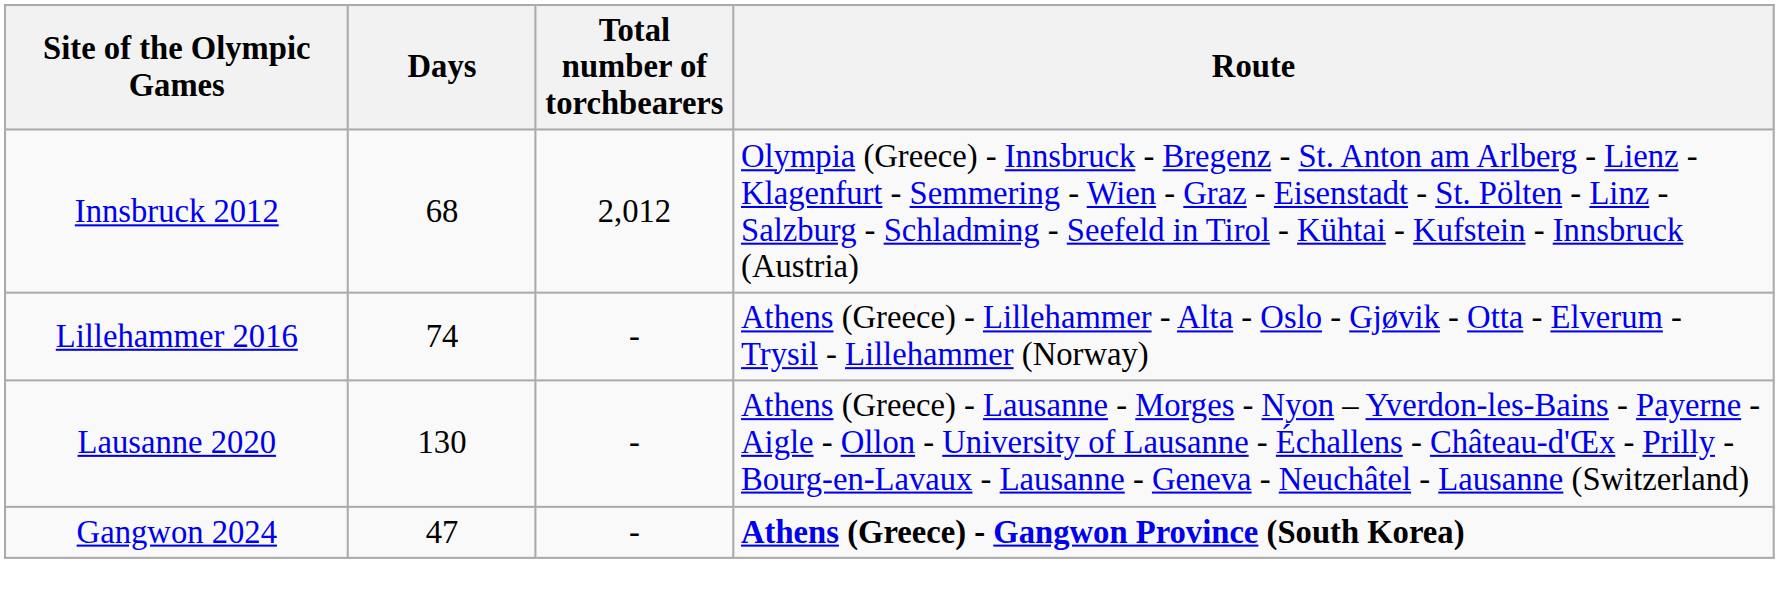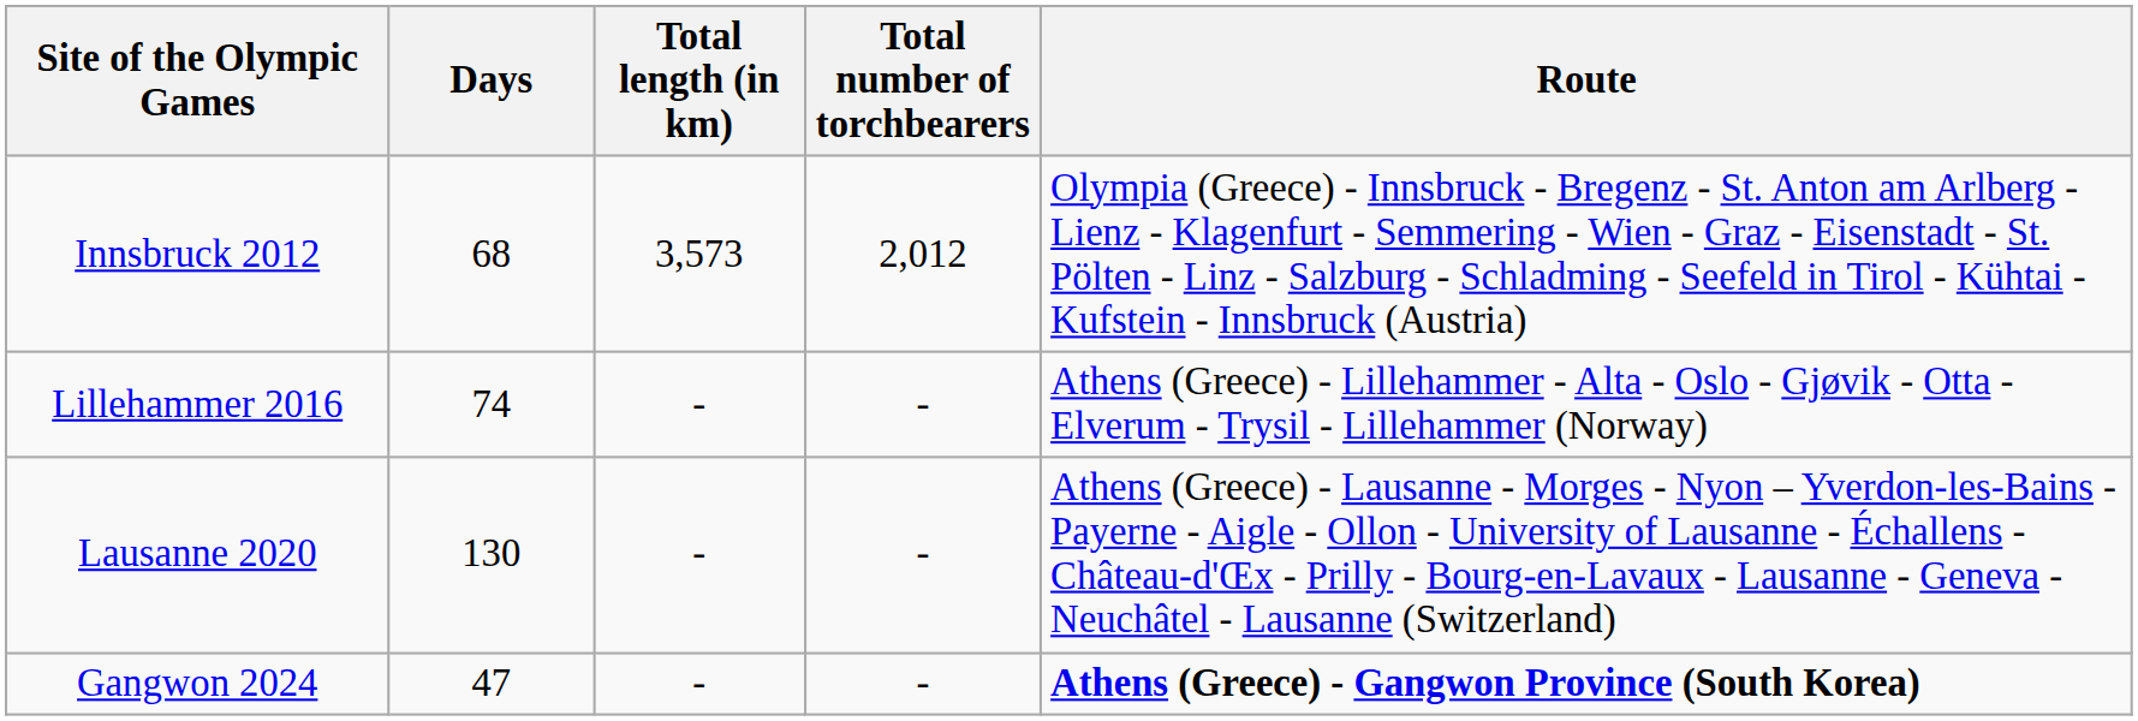 <table class="wikitable sortable">
 <tr>
 <th width="170">Site of the Olympic Games</th>
 <th width="90">Days</th>
+<th width="90">Total length (in km)</th>
 <th width="90">Total number of torchbearers</th>
 <th width="550" class="unsortable">Route</th>
 </tr>
 <tr>
 <td align=center> <a href='#'>Innsbruck 2012</a></td>
 <td align=center>68</td>
+<td align=center>3,573</td>
 <td align=center>2,012</td>
 <td><a href='#'>Olympia</a> (Greece) - <a href='#'>Innsbruck</a> - <a href='#'>Bregenz</a> - <a href='#'>St. Anton am Arlberg</a> - <a href='#'>Lienz</a> - <a href='#'>Klagenfurt</a> - <a href='#'>Semmering</a> - <a href='#'>Wien</a> - <a href='#'>Graz</a> - <a href='#'>Eisenstadt</a> - <a href='#'>St. Pölten</a> - <a href='#'>Linz</a> - <a href='#'>Salzburg</a> - <a href='#'>Schladming</a> - <a href='#'>Seefeld in Tirol</a> - <a href='#'>Kühtai</a> - <a href='#'>Kufstein</a> - <a href='#'>Innsbruck</a> (Austria)</td>
 </tr>
 <tr>
 <td align=center> <a href='#'>Lillehammer 2016</a></td>
 <td align=center>74</td>
 <td align=center>-</td>
+<td align=center>-</td>
 <td><a href='#'>Athens</a> (Greece) - <a href='#'>Lillehammer</a> - <a href='#'>Alta</a> - <a href='#'>Oslo</a> - <a href='#'>Gjøvik</a> - <a href='#'>Otta</a> - <a href='#'>Elverum</a> - <a href='#'>Trysil</a> - <a href='#'>Lillehammer</a> (Norway)</td>
 </tr>
 <tr>
 <td align=center> <a href='#'>Lausanne 2020</a></td>
 <td align=center>130</td>
+<td align=center>-</td>
 <td align=center>-</td>
 <td><a href='#'>Athens</a> (Greece) - <a href='#'>Lausanne</a> - <a href='#'>Morges</a> - <a href='#'>Nyon</a> – <a href='#'>Yverdon-les-Bains</a> - <a href='#'>Payerne</a> - <a href='#'>Aigle</a> - <a href='#'>Ollon</a> - <a href='#'>University of Lausanne</a> - <a href='#'>Échallens</a> - <a href='#'>Château-d'Œx</a> - <a href='#'>Prilly</a> - <a href='#'>Bourg-en-Lavaux</a> - <a href='#'>Lausanne</a> - <a href='#'>Geneva</a> - <a href='#'>Neuchâtel</a> - <a href='#'>Lausanne</a> (Switzerland)</td>
 </tr>
 <tr>
 <td align=center> <a href='#'>Gangwon 2024</a></td>
 <td align=center>47</td>
 <td align=center>-</td>
+<td align=center>-</td>
 <td><strong><a href='#'>Athens</a> (Greece) - <a href='#'>Gangwon Province</a> (South Korea)</strong></td>
 </tr>
 </table>
